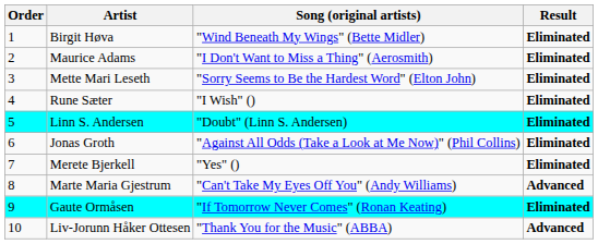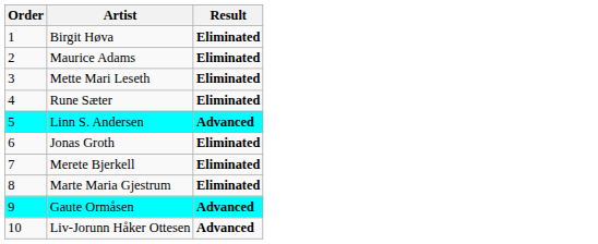 <table class=wikitable>
 <tr>
 <th>Order</th>
 <th>Artist</th>
-<th>Song (original artists)</th>
 <th>Result</th>
 </tr>
 <tr>
 <td>1</td>
 <td>Birgit Høva</td>
-<td>"<a href='#'>Wind Beneath My Wings</a>" (<a href='#'>Bette Midler</a>)</td>
 <td><strong>Eliminated</strong></td>
 </tr>
 <tr>
 <td>2</td>
 <td>Maurice Adams</td>
-<td>"<a href='#'>I Don't Want to Miss a Thing</a>" (<a href='#'>Aerosmith</a>)</td>
 <td><strong>Eliminated</strong></td>
 </tr>
 <tr>
 <td>3</td>
 <td>Mette Mari Leseth</td>
-<td>"<a href='#'>Sorry Seems to Be the Hardest Word</a>" (<a href='#'>Elton John</a>)</td>
 <td><strong>Eliminated</strong></td>
 </tr>
 <tr>
 <td>4</td>
 <td>Rune Sæter</td>
-<td>"I Wish" ()</td>
 <td><strong>Eliminated</strong></td>
 </tr>
 <tr style="background:cyan;">
 <td>5</td>
 <td>Linn S. Andersen</td>
-<td>"Doubt" (Linn S. Andersen)</td>
-<td><strong>Eliminated</strong></td>
+<td><strong>Advanced</strong></td>
 </tr>
 <tr>
 <td>6</td>
 <td>Jonas Groth</td>
-<td>"<a href='#'>Against All Odds (Take a Look at Me Now)</a>" (<a href='#'>Phil Collins</a>)</td>
 <td><strong>Eliminated</strong></td>
 </tr>
 <tr>
 <td>7</td>
 <td>Merete Bjerkell</td>
-<td>"Yes" ()</td>
 <td><strong>Eliminated</strong></td>
 </tr>
 <tr>
 <td>8</td>
 <td>Marte Maria Gjestrum</td>
-<td>"<a href='#'>Can't Take My Eyes Off You</a>" (<a href='#'>Andy Williams</a>)</td>
-<td><strong>Advanced</strong></td>
+<td><strong>Eliminated</strong></td>
 </tr>
 <tr style="background:cyan;">
 <td>9</td>
 <td>Gaute Ormåsen</td>
-<td>"<a href='#'>If Tomorrow Never Comes</a>" (<a href='#'>Ronan Keating</a>)</td>
-<td><strong>Eliminated</strong></td>
+<td><strong>Advanced</strong></td>
 </tr>
 <tr>
 <td>10</td>
 <td>Liv-Jorunn Håker Ottesen</td>
-<td>"<a href='#'>Thank You for the Music</a>" (<a href='#'>ABBA</a>)</td>
 <td><strong>Advanced</strong></td>
 </tr>
 </table>
